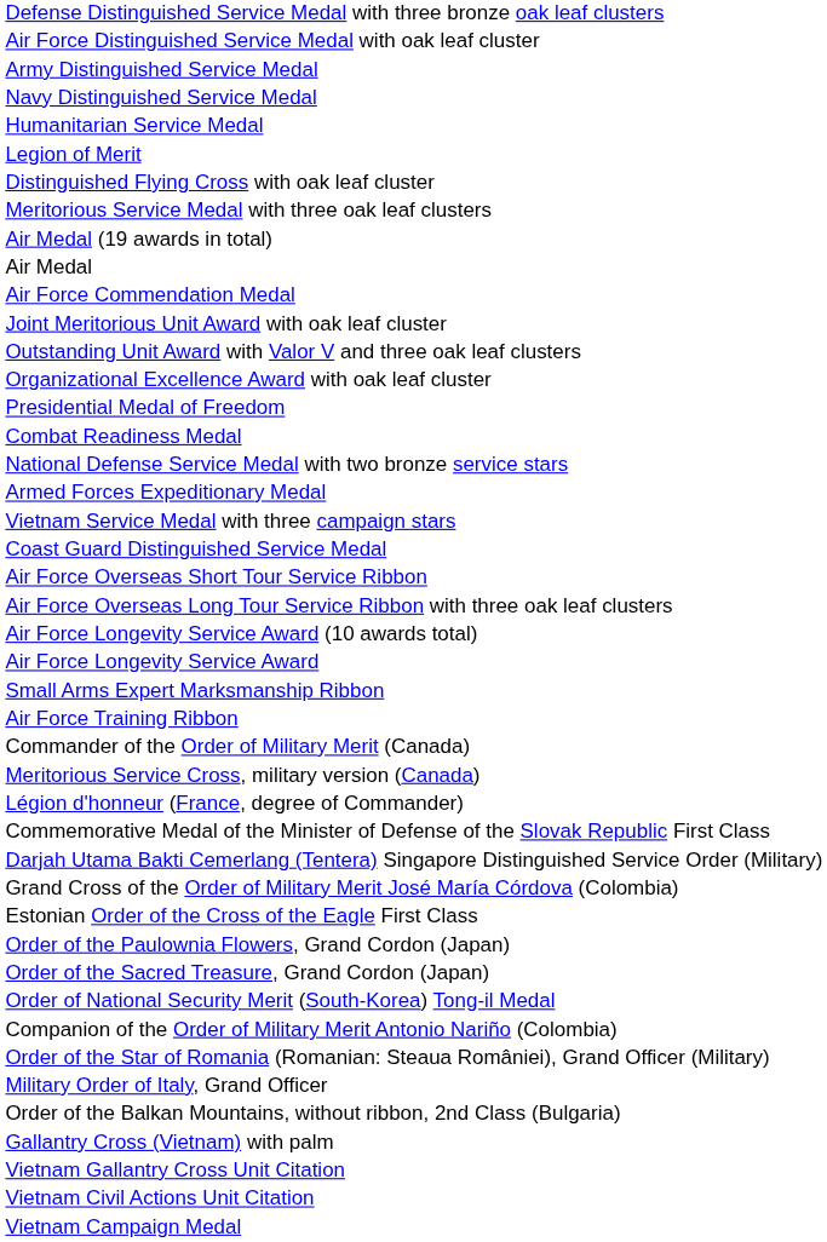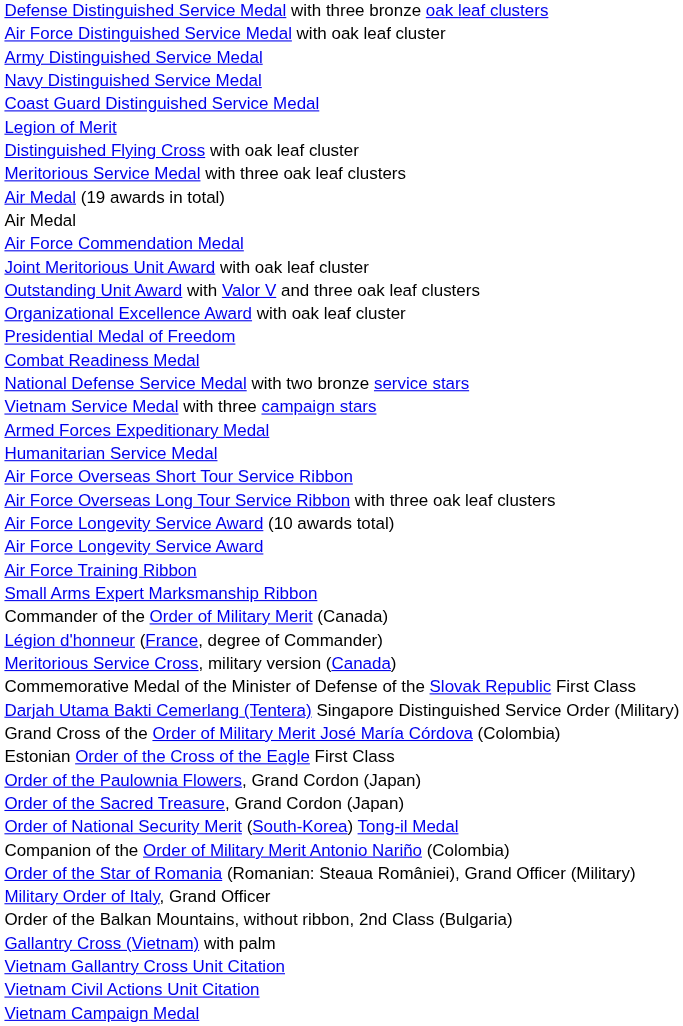 <table>
 <tr>
 <td></td>
 <td><a href='#'>Defense Distinguished Service Medal</a> with three bronze <a href='#'>oak leaf clusters</a></td>
 </tr>
 <tr>
 <td></td>
 <td><a href='#'>Air Force Distinguished Service Medal</a> with oak leaf cluster</td>
 </tr>
 <tr>
 <td></td>
 <td><a href='#'>Army Distinguished Service Medal</a></td>
 </tr>
 <tr>
 <td></td>
 <td><a href='#'>Navy Distinguished Service Medal</a></td>
 </tr>
 <tr>
 <td></td>
-<td><a href='#'>Humanitarian Service Medal</a></td>
+<td><a href='#'>Coast Guard Distinguished Service Medal</a></td>
 </tr>
 <tr>
 <td></td>
 <td><a href='#'>Legion of Merit</a></td>
 </tr>
 <tr>
 <td></td>
 <td><a href='#'>Distinguished Flying Cross</a> with oak leaf cluster</td>
 </tr>
 <tr>
 <td></td>
 <td><a href='#'>Meritorious Service Medal</a> with three oak leaf clusters</td>
 </tr>
 <tr>
 <td></td>
 <td><a href='#'>Air Medal</a> (19 awards in total)</td>
 </tr>
 <tr>
 <td></td>
 <td>Air Medal</td>
 </tr>
 <tr>
 <td></td>
 <td><a href='#'>Air Force Commendation Medal</a></td>
 </tr>
 <tr>
 <td></td>
 <td><a href='#'>Joint Meritorious Unit Award</a> with oak leaf cluster</td>
 </tr>
 <tr>
 <td></td>
 <td><a href='#'>Outstanding Unit Award</a> with <a href='#'>Valor V</a> and three oak leaf clusters</td>
 </tr>
 <tr>
 <td></td>
 <td><a href='#'>Organizational Excellence Award</a> with oak leaf cluster</td>
 </tr>
 <tr>
 <td></td>
 <td><a href='#'>Presidential Medal of Freedom</a></td>
 </tr>
 <tr>
 <td></td>
 <td><a href='#'>Combat Readiness Medal</a></td>
 </tr>
 <tr>
 <td></td>
 <td><a href='#'>National Defense Service Medal</a> with two bronze <a href='#'>service stars</a></td>
 </tr>
 <tr>
 <td></td>
+<td><a href='#'>Vietnam Service Medal</a> with three <a href='#'>campaign stars</a></td>
+</tr>
+<tr>
+<td></td>
 <td><a href='#'>Armed Forces Expeditionary Medal</a></td>
 </tr>
 <tr>
 <td></td>
-<td><a href='#'>Vietnam Service Medal</a> with three <a href='#'>campaign stars</a></td>
-</tr>
-<tr>
-<td></td>
-<td><a href='#'>Coast Guard Distinguished Service Medal</a></td>
+<td><a href='#'>Humanitarian Service Medal</a></td>
 </tr>
 <tr>
 <td></td>
 <td><a href='#'>Air Force Overseas Short Tour Service Ribbon</a></td>
 </tr>
 <tr>
 <td></td>
 <td><a href='#'>Air Force Overseas Long Tour Service Ribbon</a> with three oak leaf clusters</td>
 </tr>
 <tr>
 <td></td>
 <td><a href='#'>Air Force Longevity Service Award</a> (10 awards total)</td>
 </tr>
 <tr>
 <td></td>
 <td><a href='#'>Air Force Longevity Service Award</a></td>
 </tr>
 <tr>
 <td></td>
-<td><a href='#'>Small Arms Expert Marksmanship Ribbon</a></td>
+<td><a href='#'>Air Force Training Ribbon</a></td>
 </tr>
 <tr>
 <td></td>
-<td><a href='#'>Air Force Training Ribbon</a></td>
+<td><a href='#'>Small Arms Expert Marksmanship Ribbon</a></td>
 </tr>
 <tr>
 <td></td>
 <td>Commander of the <a href='#'>Order of Military Merit</a> (Canada)</td>
 </tr>
 <tr>
 <td></td>
-<td><a href='#'>Meritorious Service Cross</a>, military version (<a href='#'>Canada</a>)</td>
+<td><a href='#'>Légion d'honneur</a> (<a href='#'>France</a>, degree of Commander)</td>
 </tr>
 <tr>
 <td></td>
-<td><a href='#'>Légion d'honneur</a> (<a href='#'>France</a>, degree of Commander)</td>
+<td><a href='#'>Meritorious Service Cross</a>, military version (<a href='#'>Canada</a>)</td>
 </tr>
 <tr>
 <td></td>
 <td>Commemorative Medal of the Minister of Defense of the <a href='#'>Slovak Republic</a> First Class</td>
 </tr>
 <tr>
 <td></td>
 <td><a href='#'>Darjah Utama Bakti Cemerlang (Tentera)</a> Singapore Distinguished Service Order (Military)</td>
 </tr>
 <tr>
 <td></td>
 <td>Grand Cross of the <a href='#'>Order of Military Merit José María Córdova</a> (Colombia)</td>
 </tr>
 <tr>
 <td></td>
 <td>Estonian <a href='#'>Order of the Cross of the Eagle</a> First Class</td>
 </tr>
 <tr>
 <td></td>
 <td><a href='#'>Order of the Paulownia Flowers</a>, Grand Cordon (Japan)</td>
 </tr>
 <tr>
 <td></td>
 <td><a href='#'>Order of the Sacred Treasure</a>, Grand Cordon (Japan)</td>
 </tr>
 <tr>
 <td></td>
 <td><a href='#'>Order of National Security Merit</a> (<a href='#'>South-Korea</a>) <a href='#'>Tong-il Medal</a></td>
 </tr>
 <tr>
 <td></td>
 <td>Companion of the <a href='#'>Order of Military Merit Antonio Nariño</a> (Colombia)</td>
 </tr>
 <tr>
 <td></td>
 <td><a href='#'>Order of the Star of Romania</a> (Romanian: Steaua României), Grand Officer (Military)</td>
 </tr>
 <tr>
 <td></td>
 <td><a href='#'>Military Order of Italy</a>, Grand Officer</td>
 </tr>
 <tr>
 <td></td>
 <td>Order of the Balkan Mountains, without ribbon, 2nd Class (Bulgaria)</td>
 </tr>
 <tr>
 <td></td>
 <td><a href='#'>Gallantry Cross (Vietnam)</a> with palm</td>
 </tr>
 <tr>
 <td></td>
 <td><a href='#'>Vietnam Gallantry Cross Unit Citation</a></td>
 </tr>
 <tr>
 <td></td>
 <td><a href='#'>Vietnam Civil Actions Unit Citation</a></td>
 </tr>
 <tr>
 <td></td>
 <td><a href='#'>Vietnam Campaign Medal</a></td>
 </tr>
 </table>
